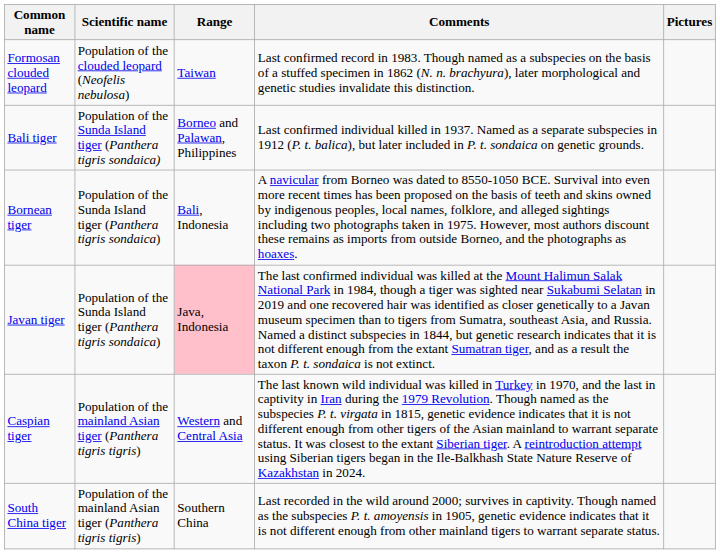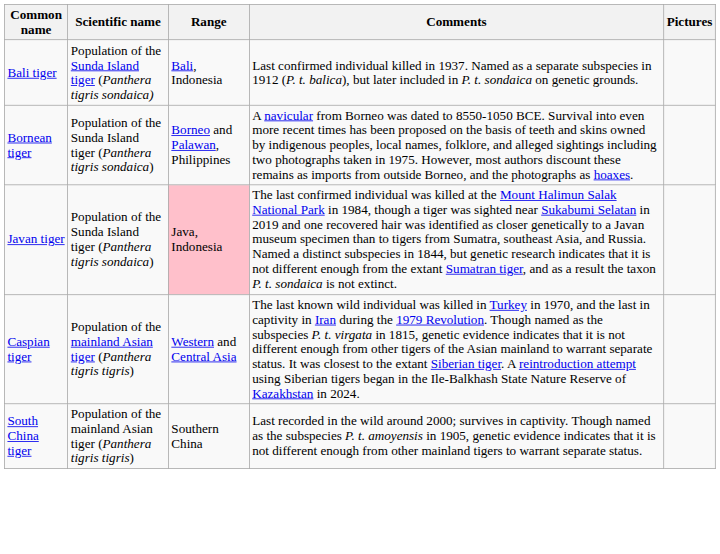 <table class="wikitable">
 <tr>
 <th>Common name</th>
 <th>Scientific name</th>
 <th>Range</th>
 <th class="unsortable">Comments</th>
 <th class="unsortable">Pictures</th>
 </tr>
 <tr>
-<td><a href='#'>Formosan clouded leopard</a></td>
-<td>Population of the <a href='#'>clouded leopard</a> (<em>Neofelis nebulosa</em>)</td>
-<td><a href='#'>Taiwan</a></td>
-<td>Last confirmed record in 1983. Though named as a subspecies on the basis of a stuffed specimen in 1862 (<em>N. n. brachyura</em>), later morphological and genetic studies invalidate this distinction.</td>
-<td></td>
-</tr>
-<tr>
 <td><a href='#'>Bali tiger</a></td>
 <td>Population of the <a href='#'>Sunda Island tiger</a> (<em>Panthera tigris sondaica)</em></td>
-<td><a href='#'>Borneo</a> and <a href='#'>Palawan</a>, Philippines</td>
+<td><a href='#'>Bali</a>, Indonesia</td>
 <td>Last confirmed individual killed in 1937. Named as a separate subspecies in 1912 (<em>P. t. balica</em>), but later included in <em>P. t. sondaica</em> on genetic grounds.</td>
 <td></td>
 </tr>
 <tr>
 <td><a href='#'>Bornean tiger</a></td>
 <td>Population of the Sunda Island tiger (<em>Panthera tigris sondaica</em>)</td>
-<td><a href='#'>Bali</a>, Indonesia</td>
+<td><a href='#'>Borneo</a> and <a href='#'>Palawan</a>, Philippines</td>
 <td>A <a href='#'>navicular</a> from Borneo was dated to 8550-1050 BCE. Survival into even more recent times has been proposed on the basis of teeth and skins owned by indigenous peoples, local names, folklore, and alleged sightings including two photographs taken in 1975. However, most authors discount these remains as imports from outside Borneo, and the photographs as <a href='#'>hoaxes</a>.</td>
 <td></td>
 </tr>
 <tr>
 <td><a href='#'>Javan tiger</a></td>
 <td>Population of the Sunda Island tiger (<em>Panthera tigris sondaica</em>)</td>
 <td style="background: pink;">Java, Indonesia</td>
 <td>The last confirmed individual was killed at the <a href='#'>Mount Halimun Salak National Park</a> in 1984, though a tiger was sighted near <a href='#'>Sukabumi Selatan</a> in 2019 and one recovered hair was identified as closer genetically to a Javan museum specimen than to tigers from Sumatra, southeast Asia, and Russia. Named a distinct subspecies in 1844, but genetic research indicates that it is not different enough from the extant <a href='#'>Sumatran tiger</a>, and as a result the taxon <em>P. t. sondaica</em> is not extinct.</td>
 <td></td>
 </tr>
 <tr>
 <td><a href='#'>Caspian tiger</a></td>
 <td>Population of the <a href='#'>mainland Asian tiger</a> (<em>Panthera tigris tigris</em>)</td>
 <td><a href='#'>Western</a> and <a href='#'>Central Asia</a></td>
 <td>The last known wild individual was killed in <a href='#'>Turkey</a> in 1970, and the last in captivity in <a href='#'>Iran</a> during the <a href='#'>1979 Revolution</a>. Though named as the subspecies <em>P. t. virgata</em> in 1815, genetic evidence indicates that it is not different enough from other tigers of the Asian mainland to warrant separate status. It was closest to the extant <a href='#'>Siberian tiger</a>. A <a href='#'>reintroduction attempt</a> using Siberian tigers began in the Ile-Balkhash State Nature Reserve of <a href='#'>Kazakhstan</a> in 2024.</td>
 <td></td>
 </tr>
 <tr>
 <td><a href='#'>South China tiger</a></td>
 <td>Population of the mainland Asian tiger (<em>Panthera tigris tigris</em>)</td>
 <td>Southern China</td>
 <td>Last recorded in the wild around 2000; survives in captivity. Though named as the subspecies <em>P. t. amoyensis</em> in 1905, genetic evidence indicates that it is not different enough from other mainland tigers to warrant separate status.</td>
 <td></td>
 </tr>
 </table>
